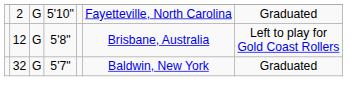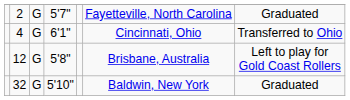 <table class="wikitable sortable" border="1" style="text-align: center;">
 <tr align=center>
 </tr>
 <tr>
 <td></td>
 <td>2</td>
 <td>G</td>
-<td>5'10"</td>
+<td>5'7"</td>
 <td></td>
 <td><a href='#'>Fayetteville, North Carolina</a></td>
 <td>Graduated</td>
+</tr>
+<tr>
+<td></td>
+<td>4</td>
+<td>G</td>
+<td>6'1"</td>
+<td></td>
+<td><a href='#'>Cincinnati, Ohio</a></td>
+<td>Transferred to <a href='#'>Ohio</a></td>
 </tr>
 <tr>
 <td></td>
 <td>12</td>
 <td>G</td>
 <td>5'8"</td>
 <td></td>
 <td><a href='#'>Brisbane, Australia</a></td>
 <td>Left to play for<br><a href='#'>Gold Coast Rollers</a></td>
 </tr>
 <tr>
 <td></td>
 <td>32</td>
 <td>G</td>
-<td>5'7"</td>
+<td>5'10"</td>
 <td></td>
 <td><a href='#'>Baldwin, New York</a></td>
 <td>Graduated</td>
 </tr>
 </table>
